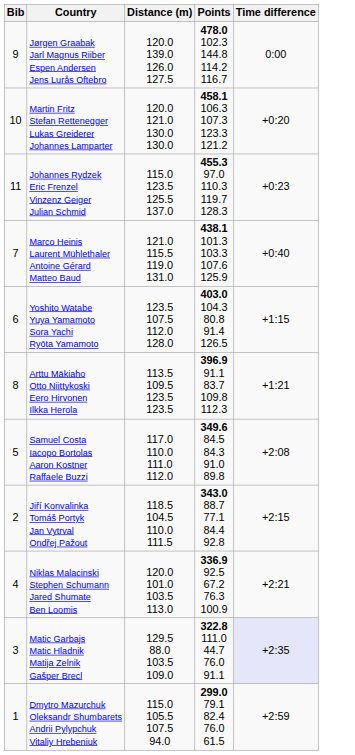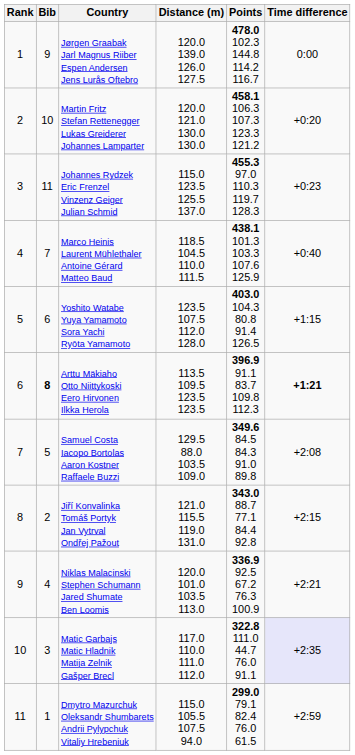 <table class="wikitable sortable" style="text-align:center">
 <tr>
+<th>Rank</th>
 <th>Bib</th>
 <th>Country</th>
 <th>Distance (m)</th>
 <th>Points</th>
 <th>Time difference</th>
 </tr>
 <tr>
+<td>1</td>
 <td>9</td>
 <td align=left><br><small><a href='#'>Jørgen Graabak</a><br><a href='#'>Jarl Magnus Riiber</a><br><a href='#'>Espen Andersen</a><br><a href='#'>Jens Lurås Oftebro</a></small></td>
 <td><br>120.0<br>139.0<br>126.0<br>127.5</td>
 <td><strong>478.0</strong><br>102.3<br>144.8<br>114.2<br>116.7</td>
 <td>0:00</td>
 </tr>
 <tr>
+<td>2</td>
 <td>10</td>
 <td align=left><br><small><a href='#'>Martin Fritz</a><br><a href='#'>Stefan Rettenegger</a><br><a href='#'>Lukas Greiderer</a><br><a href='#'>Johannes Lamparter</a></small></td>
 <td><br>120.0<br>121.0<br>130.0<br>130.0</td>
 <td><strong>458.1</strong><br>106.3<br>107.3<br>123.3<br>121.2</td>
 <td>+0:20</td>
 </tr>
 <tr>
+<td>3</td>
 <td>11</td>
 <td align=left><br><small><a href='#'>Johannes Rydzek</a><br><a href='#'>Eric Frenzel</a><br><a href='#'>Vinzenz Geiger</a><br><a href='#'>Julian Schmid</a></small></td>
 <td><br>115.0<br>123.5<br>125.5<br>137.0</td>
 <td><strong>455.3</strong><br>97.0<br>110.3<br>119.7<br>128.3</td>
 <td>+0:23</td>
 </tr>
 <tr>
+<td>4</td>
 <td>7</td>
 <td align=left><br><small><a href='#'>Marco Heinis</a><br><a href='#'>Laurent Mühlethaler</a><br><a href='#'>Antoine Gérard</a><br><a href='#'>Matteo Baud</a></small></td>
-<td><br>121.0<br>115.5<br>119.0<br>131.0</td>
+<td><br>118.5<br>104.5<br>110.0<br>111.5</td>
 <td><strong>438.1</strong><br>101.3<br>103.3<br>107.6<br>125.9</td>
 <td>+0:40</td>
 </tr>
 <tr>
+<td>5</td>
 <td>6</td>
 <td align=left><br><small><a href='#'>Yoshito Watabe</a><br><a href='#'>Yuya Yamamoto</a><br><a href='#'>Sora Yachi</a><br><a href='#'>Ryōta Yamamoto</a></small></td>
 <td><br>123.5<br>107.5<br>112.0<br>128.0</td>
 <td><strong>403.0</strong><br>104.3<br>80.8<br>91.4<br>126.5</td>
 <td>+1:15</td>
 </tr>
 <tr>
-<td>8</td>
+<td>6</td>
+<td><strong>8</strong></td>
 <td align=left><br><small><a href='#'>Arttu Mäkiaho</a><br><a href='#'>Otto Niittykoski</a><br><a href='#'>Eero Hirvonen</a><br><a href='#'>Ilkka Herola</a></small></td>
 <td><br>113.5<br>109.5<br>123.5<br>123.5</td>
 <td><strong>396.9</strong><br>91.1<br>83.7<br>109.8<br>112.3</td>
-<td>+1:21</td>
+<td><strong>+1:21</strong></td>
 </tr>
 <tr>
+<td>7</td>
 <td>5</td>
 <td align=left><br><small><a href='#'>Samuel Costa</a><br><a href='#'>Iacopo Bortolas</a><br><a href='#'>Aaron Kostner</a><br><a href='#'>Raffaele Buzzi</a></small></td>
-<td><br>117.0<br>110.0<br>111.0<br>112.0</td>
+<td><br>129.5<br>88.0<br>103.5<br>109.0</td>
 <td><strong>349.6</strong><br>84.5<br>84.3<br>91.0<br>89.8</td>
 <td>+2:08</td>
 </tr>
 <tr>
+<td>8</td>
 <td>2</td>
 <td align=left><br><small><a href='#'>Jiří Konvalinka</a><br><a href='#'>Tomáš Portyk</a><br><a href='#'>Jan Vytrval</a><br><a href='#'>Ondřej Pažout</a></small></td>
-<td><br>118.5<br>104.5<br>110.0<br>111.5</td>
+<td><br>121.0<br>115.5<br>119.0<br>131.0</td>
 <td><strong>343.0</strong><br>88.7<br>77.1<br>84.4<br>92.8</td>
 <td>+2:15</td>
 </tr>
 <tr>
+<td>9</td>
 <td>4</td>
 <td align=left><br><small><a href='#'>Niklas Malacinski</a><br><a href='#'>Stephen Schumann</a><br><a href='#'>Jared Shumate</a><br><a href='#'>Ben Loomis</a></small></td>
 <td><br>120.0<br>101.0<br>103.5<br>113.0</td>
 <td><strong>336.9</strong><br>92.5<br>67.2<br>76.3<br>100.9</td>
 <td>+2:21</td>
 </tr>
 <tr>
+<td>10</td>
 <td>3</td>
 <td align=left><br><small><a href='#'>Matic Garbajs</a><br><a href='#'>Matic Hladnik</a><br><a href='#'>Matija Zelnik</a><br><a href='#'>Gašper Brecl</a></small></td>
-<td><br>129.5<br>88.0<br>103.5<br>109.0</td>
+<td><br>117.0<br>110.0<br>111.0<br>112.0</td>
 <td><strong>322.8</strong><br>111.0<br>44.7<br>76.0<br>91.1</td>
 <td style="background: lavender;">+2:35</td>
 </tr>
 <tr>
+<td>11</td>
 <td>1</td>
 <td align=left><br><small><a href='#'>Dmytro Mazurchuk</a><br><a href='#'>Oleksandr Shumbarets</a><br><a href='#'>Andrii Pylypchuk</a><br><a href='#'>Vitaliy Hrebeniuk</a></small></td>
 <td><br>115.0<br>105.5<br>107.5<br>94.0</td>
 <td><strong>299.0</strong><br>79.1<br>82.4<br>76.0<br>61.5</td>
 <td>+2:59</td>
 </tr>
 </table>
